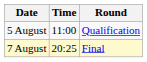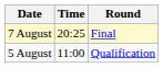 <table class="wikitable">
 <tr>
 <th>Date</th>
 <th>Time</th>
 <th>Round</th>
 </tr>
+<tr style=background:lemonchiffon>
+<td>7 August</td>
+<td>20:25</td>
+<td><a href='#'>Final</a></td>
+</tr>
 <tr>
 <td>5 August</td>
 <td>11:00</td>
 <td><a href='#'>Qualification</a></td>
 </tr>
-<tr style=background:lemonchiffon>
-<td>7 August</td>
-<td>20:25</td>
-<td><a href='#'>Final</a></td>
-</tr>
 </table>
